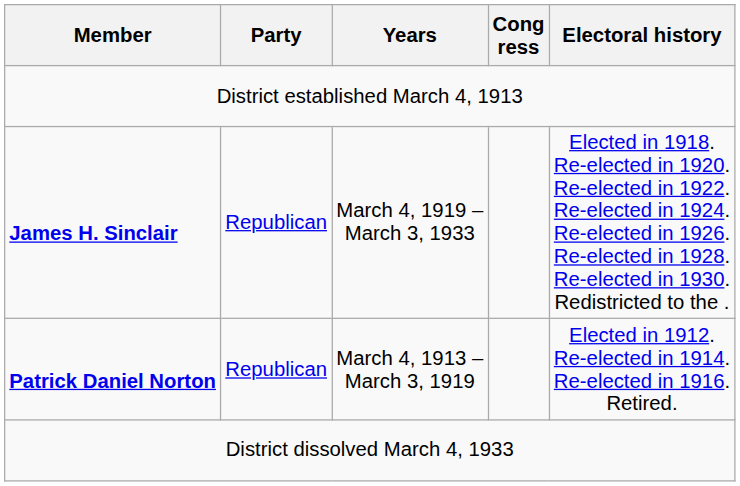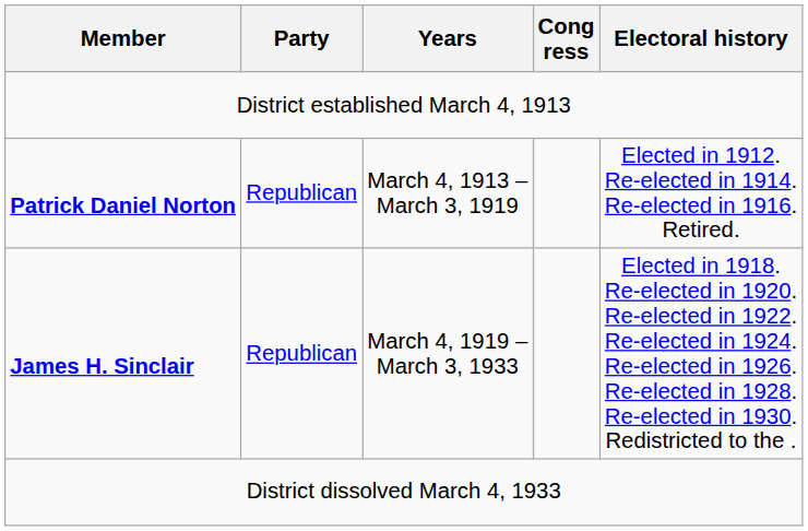 <table class=wikitable style="text-align:center">
 <tr style="height:3em">
 <th>Member</th>
 <th>Party</th>
 <th>Years</th>
 <th>Cong<br>ress</th>
 <th>Electoral history</th>
 </tr>
 <tr style="height:3em">
 <td colspan=5>District established March 4, 1913</td>
 </tr>
 <tr style="height:3em">
+<td align=left><br><strong><a href='#'>Patrick Daniel Norton</a></strong><br></td>
+<td><a href='#'>Republican</a></td>
+<td nowrap>March 4, 1913 –<br>March 3, 1919</td>
+<td></td>
+<td><a href='#'>Elected in 1912</a>.<br><a href='#'>Re-elected in 1914</a>.<br><a href='#'>Re-elected in 1916</a>.<br>Retired.</td>
+</tr>
+<tr style="height:3em">
 <td align=left><br><strong><a href='#'>James H. Sinclair</a></strong><br></td>
 <td><a href='#'>Republican</a></td>
 <td nowrap>March 4, 1919 –<br>March 3, 1933</td>
 <td></td>
 <td><a href='#'>Elected in 1918</a>.<br><a href='#'>Re-elected in 1920</a>.<br><a href='#'>Re-elected in 1922</a>.<br><a href='#'>Re-elected in 1924</a>.<br><a href='#'>Re-elected in 1926</a>.<br><a href='#'>Re-elected in 1928</a>.<br><a href='#'>Re-elected in 1930</a>.<br>Redistricted to the .</td>
 </tr>
 <tr style="height:3em">
-<td align=left><br><strong><a href='#'>Patrick Daniel Norton</a></strong><br></td>
-<td><a href='#'>Republican</a></td>
-<td nowrap>March 4, 1913 –<br>March 3, 1919</td>
-<td></td>
-<td><a href='#'>Elected in 1912</a>.<br><a href='#'>Re-elected in 1914</a>.<br><a href='#'>Re-elected in 1916</a>.<br>Retired.</td>
-</tr>
-<tr style="height:3em">
 <td colspan=5>District dissolved March 4, 1933</td>
 </tr>
 </table>
